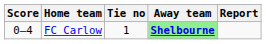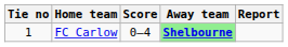 <table class="wikitable" style="text-align: center">
 <tr>
+<th>Tie no</th>
+<th>Home team</th>
 <th>Score</th>
-<th>Home team</th>
-<th>Tie no</th>
 <th>Away team</th>
 <th>Report</th>
 </tr>
 <tr>
+<td>1</td>
+<td><a href='#'>FC Carlow</a></td>
 <td>0–4</td>
-<td><a href='#'>FC Carlow</a></td>
-<td>1</td>
 <td style="background: lightgreen;"><strong><a href='#'>Shelbourne</a></strong></td>
 <td><br></td>
 </tr>
 </table>
